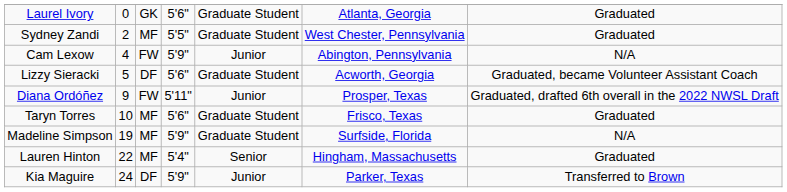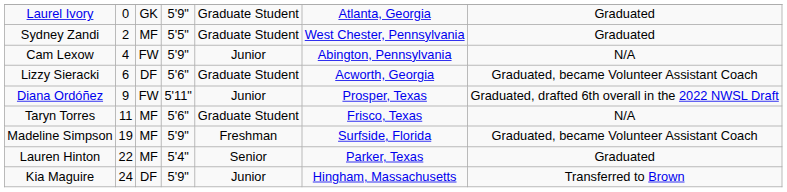 <table class="wikitable sortable" style="text-align:center;" border="1">
 <tr align=center>
 </tr>
 <tr>
 <td><a href='#'>Laurel Ivory</a></td>
 <td>0</td>
 <td>GK</td>
-<td>5'6"</td>
+<td>5'9"</td>
 <td>Graduate Student</td>
 <td><a href='#'>Atlanta, Georgia</a></td>
 <td>Graduated</td>
 </tr>
 <tr>
 <td>Sydney Zandi</td>
 <td>2</td>
 <td>MF</td>
 <td>5'5"</td>
 <td>Graduate Student</td>
 <td><a href='#'>West Chester, Pennsylvania</a></td>
 <td>Graduated</td>
 </tr>
 <tr>
 <td>Cam Lexow</td>
 <td>4</td>
 <td>FW</td>
 <td>5'9"</td>
 <td>Junior</td>
 <td><a href='#'>Abington, Pennsylvania</a></td>
 <td>N/A</td>
 </tr>
 <tr>
 <td>Lizzy Sieracki</td>
-<td>5</td>
+<td>6</td>
 <td>DF</td>
 <td>5'6"</td>
 <td>Graduate Student</td>
 <td><a href='#'>Acworth, Georgia</a></td>
 <td>Graduated, became Volunteer Assistant Coach</td>
 </tr>
 <tr>
 <td><a href='#'>Diana Ordóñez</a></td>
 <td>9</td>
 <td>FW</td>
 <td>5'11"</td>
 <td>Junior</td>
 <td><a href='#'>Prosper, Texas</a></td>
 <td>Graduated, drafted 6th overall in the <a href='#'>2022 NWSL Draft</a></td>
 </tr>
 <tr>
 <td>Taryn Torres</td>
-<td>10</td>
+<td>11</td>
 <td>MF</td>
 <td>5'6"</td>
 <td>Graduate Student</td>
 <td><a href='#'>Frisco, Texas</a></td>
-<td>Graduated</td>
+<td>N/A</td>
 </tr>
 <tr>
 <td>Madeline Simpson</td>
 <td>19</td>
 <td>MF</td>
 <td>5'9"</td>
-<td>Graduate Student</td>
+<td>Freshman</td>
 <td><a href='#'>Surfside, Florida</a></td>
-<td>N/A</td>
+<td>Graduated, became Volunteer Assistant Coach</td>
 </tr>
 <tr>
 <td>Lauren Hinton</td>
 <td>22</td>
 <td>MF</td>
 <td>5'4"</td>
 <td>Senior</td>
-<td><a href='#'>Hingham, Massachusetts</a></td>
+<td><a href='#'>Parker, Texas</a></td>
 <td>Graduated</td>
 </tr>
 <tr>
 <td>Kia Maguire</td>
 <td>24</td>
 <td>DF</td>
 <td>5'9"</td>
 <td>Junior</td>
-<td><a href='#'>Parker, Texas</a></td>
+<td><a href='#'>Hingham, Massachusetts</a></td>
 <td>Transferred to <a href='#'>Brown</a></td>
 </tr>
 </table>
